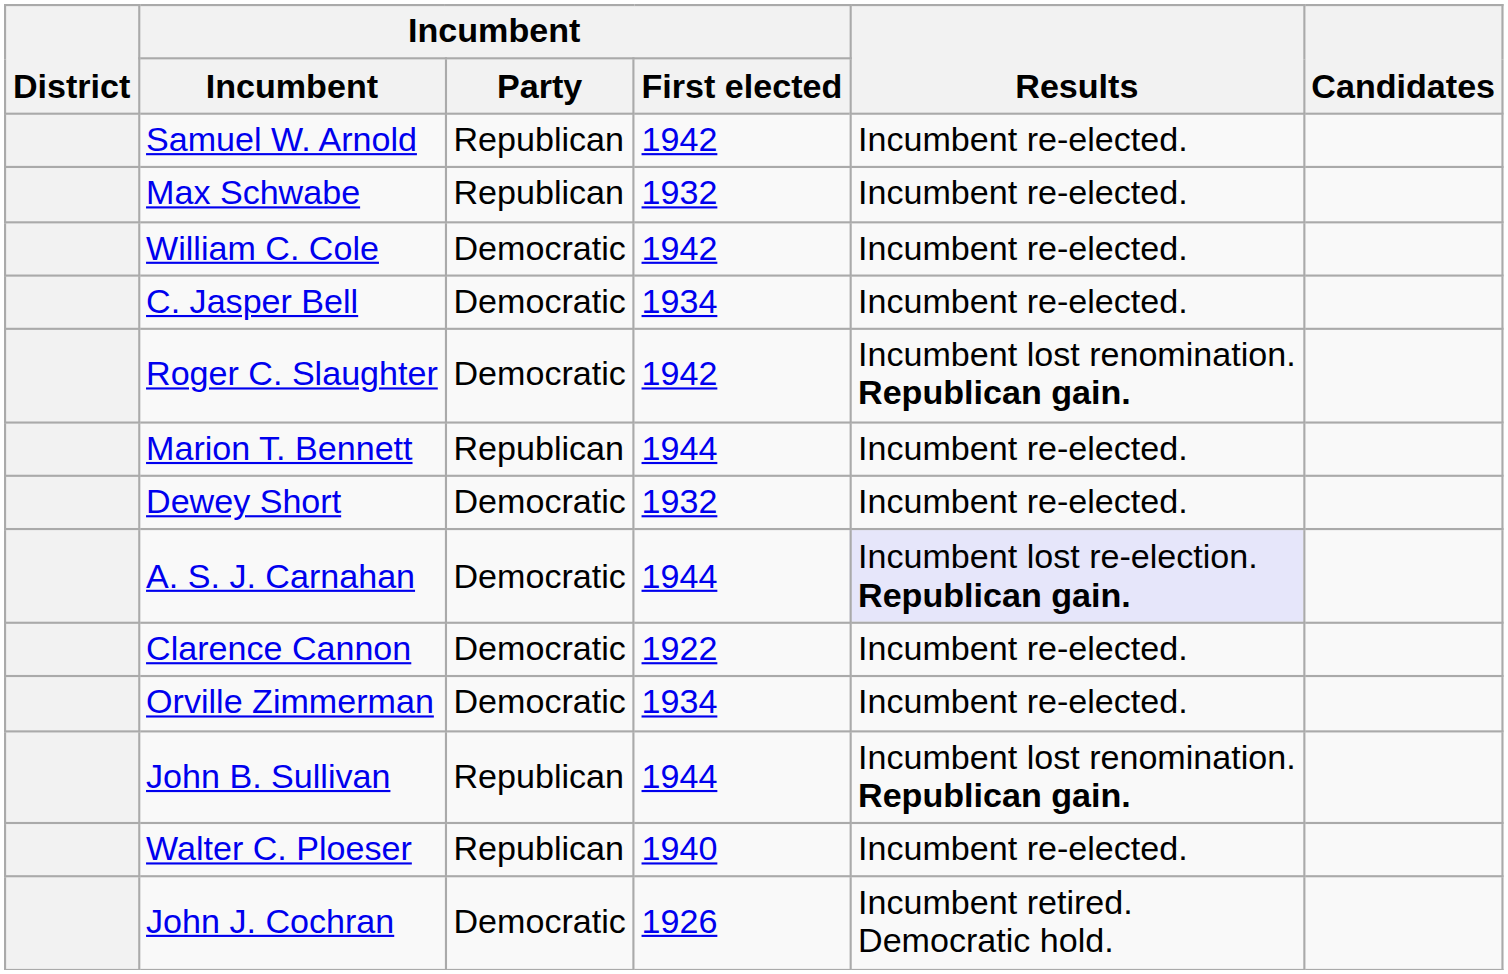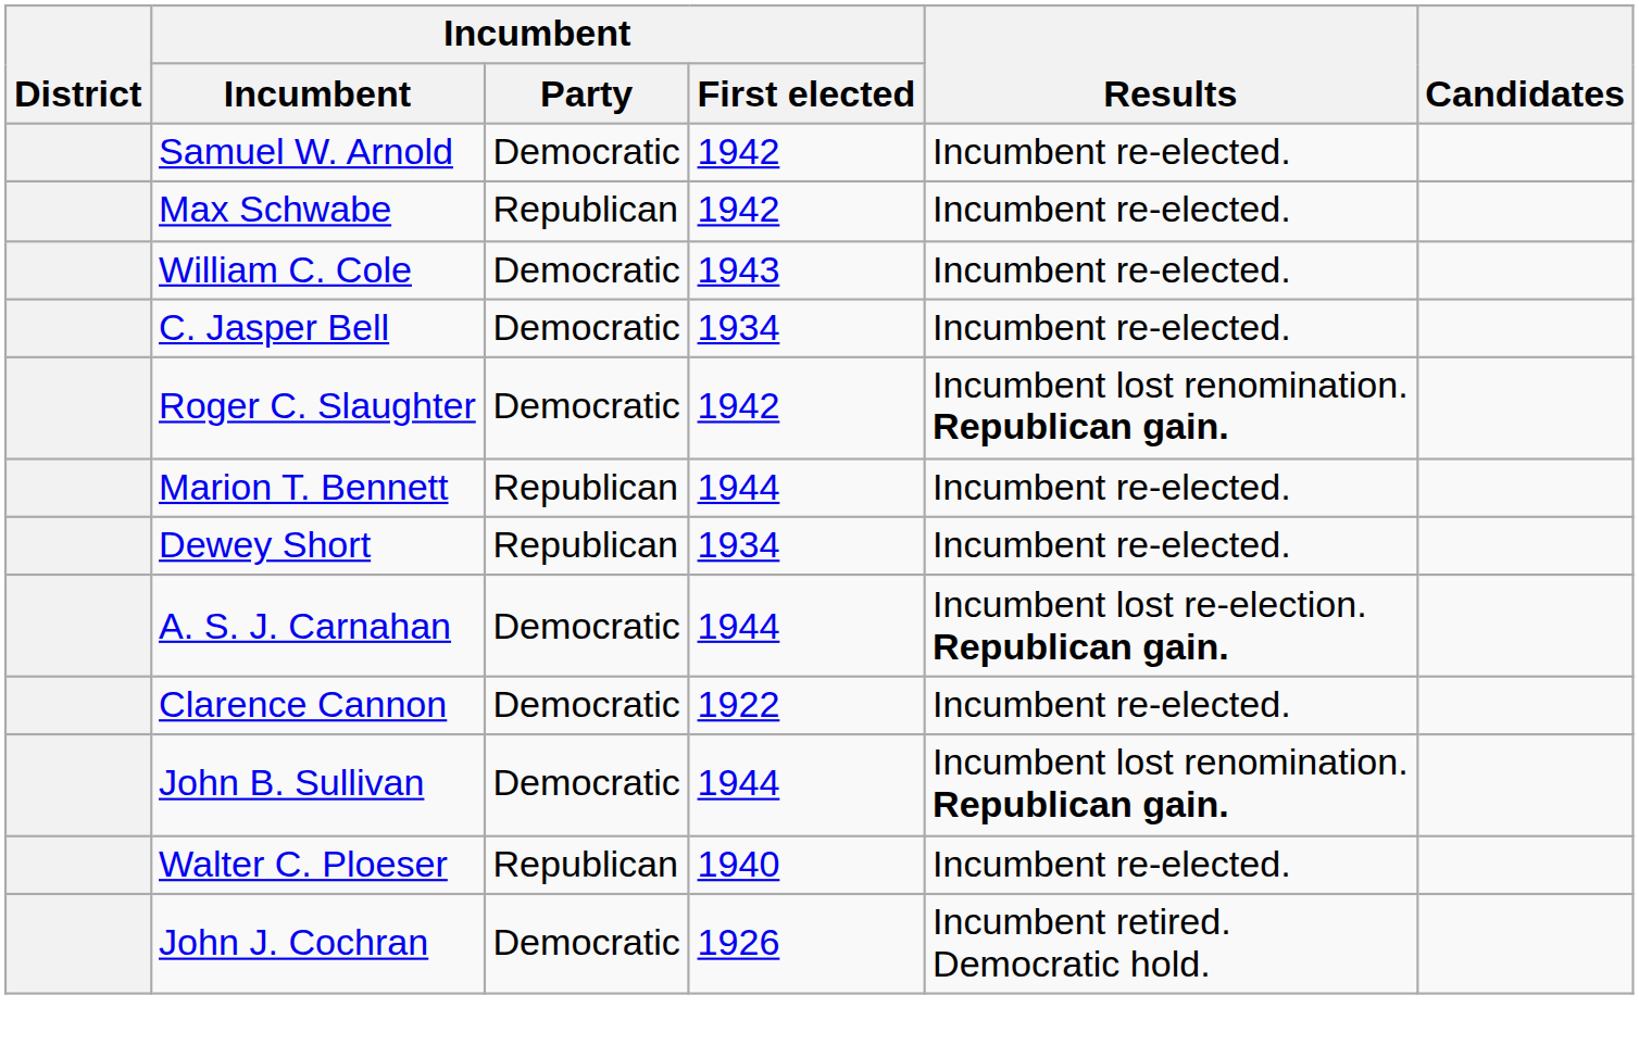 <table class=wikitable>
 <tr valign=bottom>
 <th rowspan=2>District</th>
 <th colspan=3>Incumbent</th>
 <th rowspan=2>Results</th>
 <th rowspan=2>Candidates</th>
 </tr>
 <tr>
 <th>Incumbent</th>
 <th>Party</th>
 <th>First elected</th>
 </tr>
 <tr>
 <th></th>
 <td><a href='#'>Samuel W. Arnold</a></td>
-<td>Republican</td>
+<td>Democratic</td>
 <td><a href='#'>1942</a></td>
 <td>Incumbent re-elected.</td>
 <td nowrap></td>
 </tr>
 <tr>
 <th></th>
 <td><a href='#'>Max Schwabe</a></td>
 <td>Republican</td>
-<td><a href='#'>1932</a></td>
+<td><a href='#'>1942</a></td>
 <td>Incumbent re-elected.</td>
 <td nowrap></td>
 </tr>
 <tr>
 <th></th>
 <td><a href='#'>William C. Cole</a></td>
 <td>Democratic</td>
-<td><a href='#'>1942</a></td>
+<td><a href='#'>1943</a></td>
 <td>Incumbent re-elected.</td>
 <td nowrap></td>
 </tr>
 <tr>
 <th></th>
 <td><a href='#'>C. Jasper Bell</a></td>
 <td>Democratic</td>
 <td><a href='#'>1934</a></td>
 <td>Incumbent re-elected.</td>
 <td nowrap></td>
 </tr>
 <tr>
 <th></th>
 <td><a href='#'>Roger C. Slaughter</a></td>
 <td>Democratic</td>
 <td><a href='#'>1942</a></td>
 <td>Incumbent lost renomination.<br><strong>Republican gain.</strong></td>
 <td nowrap></td>
 </tr>
 <tr>
 <th></th>
 <td><a href='#'>Marion T. Bennett</a></td>
 <td>Republican</td>
 <td><a href='#'>1944 </a></td>
 <td>Incumbent re-elected.</td>
 <td nowrap></td>
 </tr>
 <tr>
 <th></th>
 <td><a href='#'>Dewey Short</a></td>
-<td>Democratic</td>
-<td><a href='#'>1932</a></td>
+<td>Republican</td>
+<td><a href='#'>1934</a></td>
 <td>Incumbent re-elected.</td>
 <td nowrap></td>
 </tr>
 <tr>
 <th></th>
 <td><a href='#'>A. S. J. Carnahan</a></td>
 <td>Democratic</td>
 <td><a href='#'>1944</a></td>
-<td style="background: lavender;">Incumbent lost re-election.<br><strong>Republican gain.</strong></td>
+<td>Incumbent lost re-election.<br><strong>Republican gain.</strong></td>
 <td nowrap></td>
 </tr>
 <tr>
 <th></th>
 <td><a href='#'>Clarence Cannon</a></td>
 <td>Democratic</td>
 <td><a href='#'>1922</a></td>
 <td>Incumbent re-elected.</td>
 <td nowrap></td>
 </tr>
 <tr>
 <th></th>
-<td><a href='#'>Orville Zimmerman</a></td>
+<td><a href='#'>John B. Sullivan</a></td>
 <td>Democratic</td>
-<td><a href='#'>1934</a></td>
-<td>Incumbent re-elected.</td>
-<td nowrap></td>
-</tr>
-<tr>
-<th></th>
-<td><a href='#'>John B. Sullivan</a></td>
-<td>Republican</td>
 <td><a href='#'>1944</a></td>
 <td>Incumbent lost renomination.<br><strong>Republican gain.</strong></td>
 <td nowrap></td>
 </tr>
 <tr>
 <th></th>
 <td><a href='#'>Walter C. Ploeser</a></td>
 <td>Republican</td>
 <td><a href='#'>1940</a></td>
 <td>Incumbent re-elected.</td>
 <td nowrap></td>
 </tr>
 <tr>
 <th></th>
 <td><a href='#'>John J. Cochran</a></td>
 <td>Democratic</td>
 <td><a href='#'>1926</a></td>
 <td>Incumbent retired.<br>Democratic hold.</td>
 <td nowrap></td>
 </tr>
 </table>
